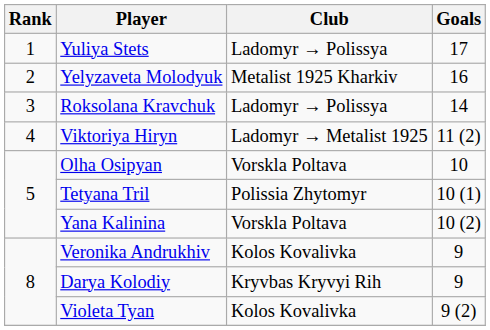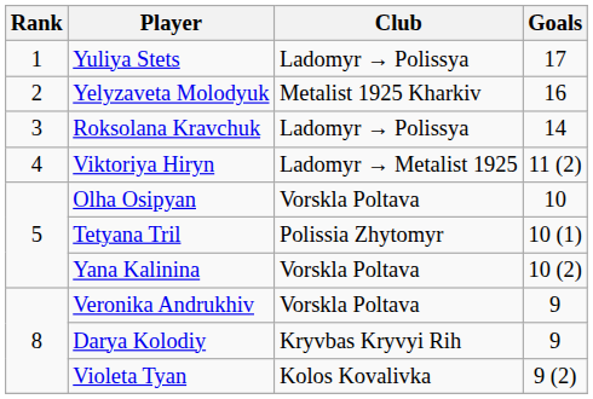 <table class="wikitable" style="text-align:center">
 <tr>
 <th>Rank</th>
 <th>Player</th>
 <th>Club</th>
 <th>Goals</th>
 </tr>
 <tr>
 <td rowspan=1>1</td>
 <td align="left"><a href='#'>Yuliya Stets</a></td>
 <td align="left">Ladomyr → Polissya</td>
 <td>17</td>
 </tr>
 <tr>
 <td rowspan=1>2</td>
 <td align="left"><a href='#'>Yelyzaveta Molodyuk</a></td>
 <td align="left">Metalist 1925 Kharkiv</td>
 <td>16</td>
 </tr>
 <tr>
 <td rowspan=1>3</td>
 <td align="left"><a href='#'>Roksolana Kravchuk</a></td>
 <td align="left">Ladomyr → Polissya</td>
 <td>14</td>
 </tr>
 <tr>
 <td rowspan=1>4</td>
 <td align="left"><a href='#'>Viktoriya Hiryn</a></td>
 <td align="left">Ladomyr → Metalist 1925</td>
 <td>11 (2)</td>
 </tr>
 <tr>
 <td rowspan=3>5</td>
 <td align="left"><a href='#'>Olha Osipyan</a></td>
 <td align="left">Vorskla Poltava</td>
 <td>10</td>
 </tr>
 <tr>
 <td align="left"><a href='#'>Tetyana Tril</a></td>
 <td align="left">Polissia Zhytomyr</td>
 <td>10 (1)</td>
 </tr>
 <tr>
 <td align="left"><a href='#'>Yana Kalinina</a></td>
 <td align="left">Vorskla Poltava</td>
 <td>10 (2)</td>
 </tr>
 <tr>
 <td rowspan=3>8</td>
 <td align="left"><a href='#'>Veronika Andrukhiv</a></td>
-<td align="left">Kolos Kovalivka</td>
+<td align="left">Vorskla Poltava</td>
 <td>9</td>
 </tr>
 <tr>
 <td align="left"><a href='#'>Darya Kolodiy</a></td>
 <td align="left">Kryvbas Kryvyi Rih</td>
 <td>9</td>
 </tr>
 <tr>
 <td align="left"><a href='#'>Violeta Tyan</a></td>
 <td align="left">Kolos Kovalivka</td>
 <td>9 (2)</td>
 </tr>
 <tr>
 </tr>
 </table>
